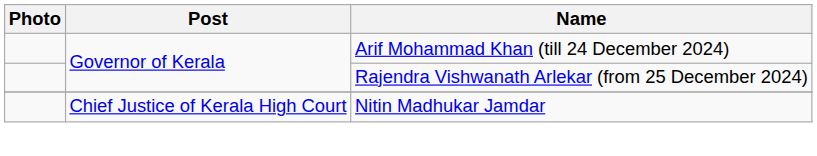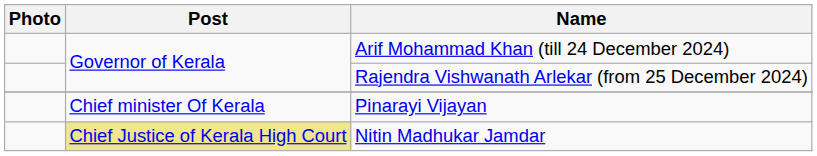 <table class="wikitable">
 <tr>
 <th>Photo</th>
 <th>Post</th>
 <th>Name</th>
 </tr>
 <tr>
 <td></td>
 <td rowspan=2><a href='#'>Governor of Kerala</a></td>
 <td><a href='#'>Arif Mohammad Khan</a> (till 24 December 2024)</td>
 </tr>
 <tr>
 <td></td>
 <td><a href='#'>Rajendra Vishwanath Arlekar</a> (from 25 December 2024)</td>
 </tr>
 <tr>
 </tr>
 <tr>
 <td></td>
-<td><a href='#'>Chief Justice of Kerala High Court</a></td>
+<td><a href='#'>Chief minister Of Kerala</a></td>
+<td><a href='#'>Pinarayi Vijayan</a></td>
+</tr>
+<tr>
+<td></td>
+<td style="background: khaki;"><a href='#'>Chief Justice of Kerala High Court</a></td>
 <td><a href='#'>Nitin Madhukar Jamdar</a></td>
 </tr>
 </table>
